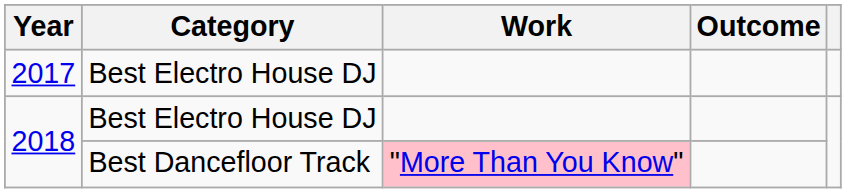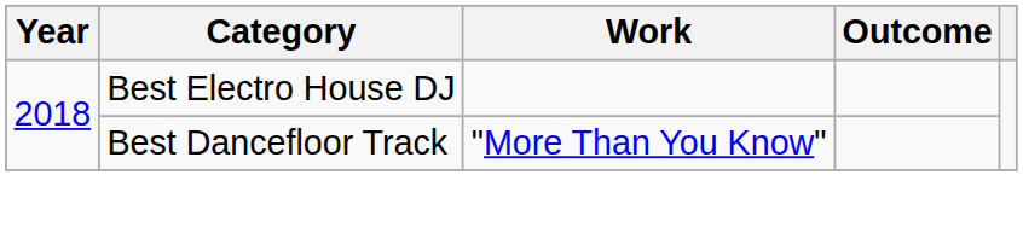 <table class="wikitable">
 <tr>
 <th>Year</th>
 <th>Category</th>
 <th>Work</th>
 <th>Outcome</th>
 <th></th>
-</tr>
-<tr>
-<td><a href='#'>2017</a></td>
-<td>Best Electro House DJ</td>
-<td></td>
-<td></td>
-<td></td>
 </tr>
 <tr>
 <td rowspan="2"><a href='#'>2018</a></td>
 <td>Best Electro House DJ</td>
 <td></td>
 <td></td>
 <td rowspan="2"></td>
 </tr>
 <tr>
 <td>Best Dancefloor Track</td>
-<td style="background: pink;">"<a href='#'>More Than You Know</a>"</td>
+<td>"<a href='#'>More Than You Know</a>"</td>
 <td></td>
 </tr>
 </table>
